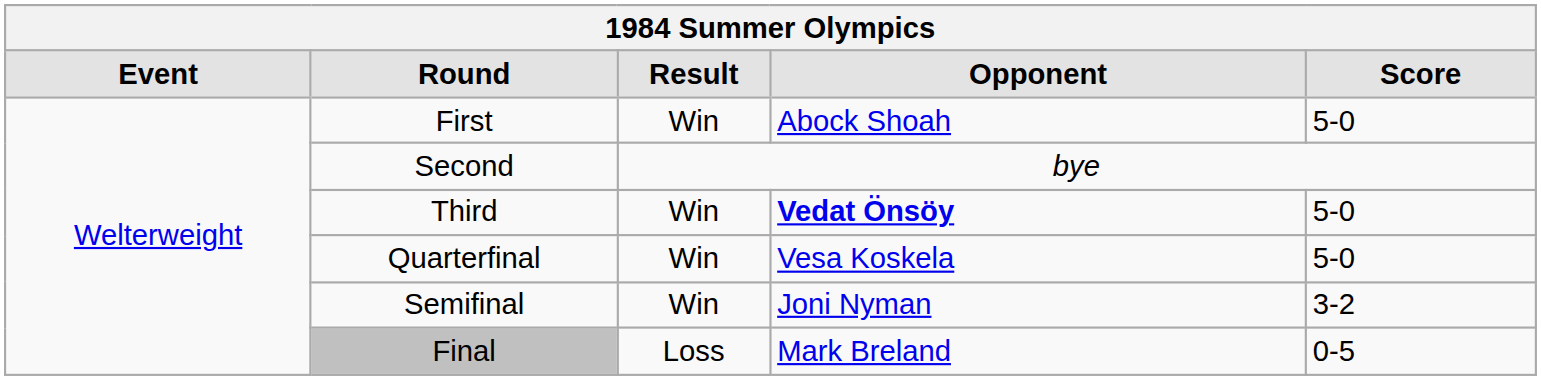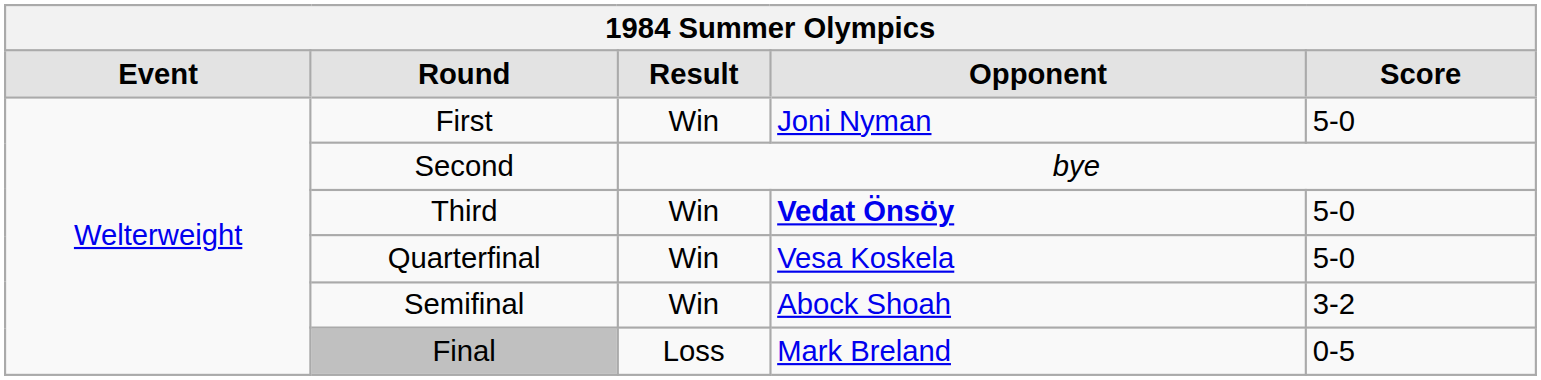 <table style='font-size:85%; text-align:left;' class='wikitable' width='45%'>
 <tr>
 <th colspan=5>1984 Summer Olympics</th>
 </tr>
 <tr>
 <th style='border-style: none none solid solid; background: #e3e3e3; width: 20%'><strong>Event</strong></th>
 <th style='border-style: none none solid solid; background: #e3e3e3; width: 20%'><strong>Round</strong></th>
 <th style='border-style: none none solid solid; background: #e3e3e3; width: 10%'><strong>Result</strong></th>
 <th style='border-style: none none solid solid; background: #e3e3e3; width: 35%'><strong>Opponent</strong></th>
 <th style='border-style: none none solid solid; background: #e3e3e3; width: 15%'><strong>Score</strong></th>
 </tr>
 <tr align=center>
 <td rowspan="6" style="text-align:center;"><a href='#'>Welterweight</a></td>
 <td align='center'>First</td>
 <td>Win</td>
-<td align='left'> <a href='#'>Abock Shoah</a></td>
+<td align='left'> <a href='#'>Joni Nyman</a></td>
 <td align='left'>5-0</td>
 </tr>
 <tr align=center>
 <td align='center'>Second</td>
 <td colspan="3"><em>bye</em></td>
 </tr>
 <tr align=center>
 <td align='center'>Third</td>
 <td>Win</td>
 <td align='left'><strong> <a href='#'>Vedat Önsöy</a></strong></td>
 <td align='left'>5-0</td>
 </tr>
 <tr align=center>
 <td align='center'>Quarterfinal</td>
 <td>Win</td>
 <td align='left'> <a href='#'>Vesa Koskela</a></td>
 <td align='left'>5-0</td>
 </tr>
 <tr align=center>
 <td align='center'>Semifinal</td>
 <td>Win</td>
-<td align='left'> <a href='#'>Joni Nyman</a></td>
+<td align='left'> <a href='#'>Abock Shoah</a></td>
 <td align='left'>3-2</td>
 </tr>
 <tr align=center>
 <td align='center'; bgcolor="silver">Final</td>
 <td>Loss</td>
 <td align='left'> <a href='#'>Mark Breland</a></td>
 <td align='left'>0-5</td>
 </tr>
 </table>
